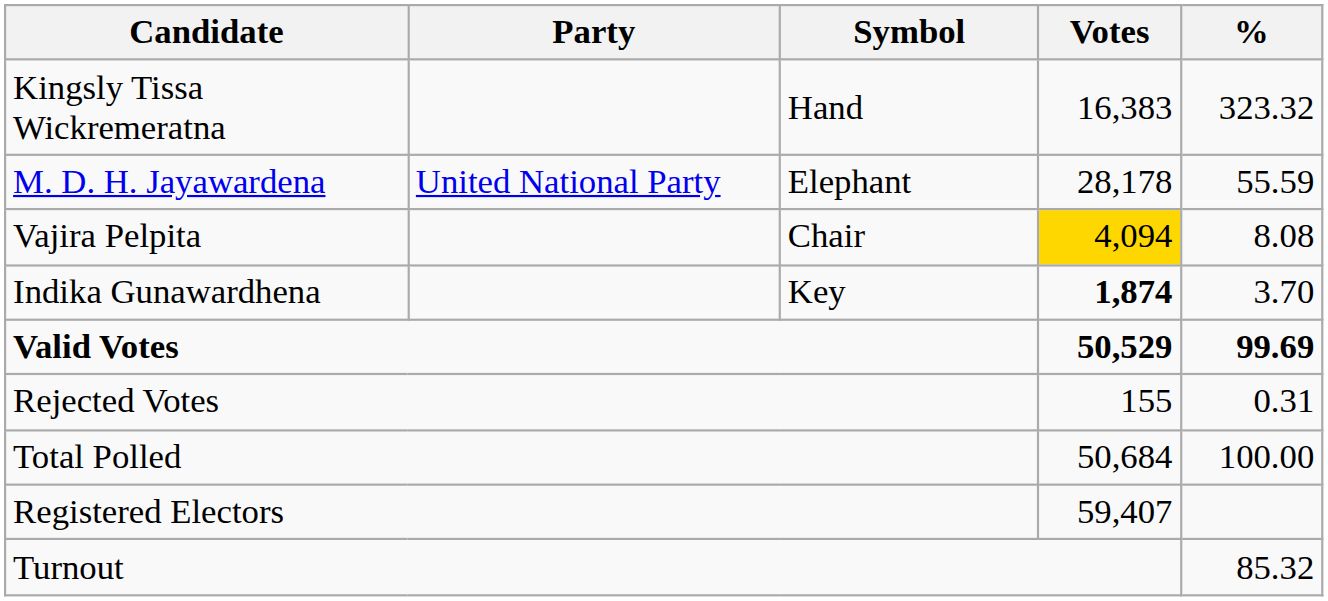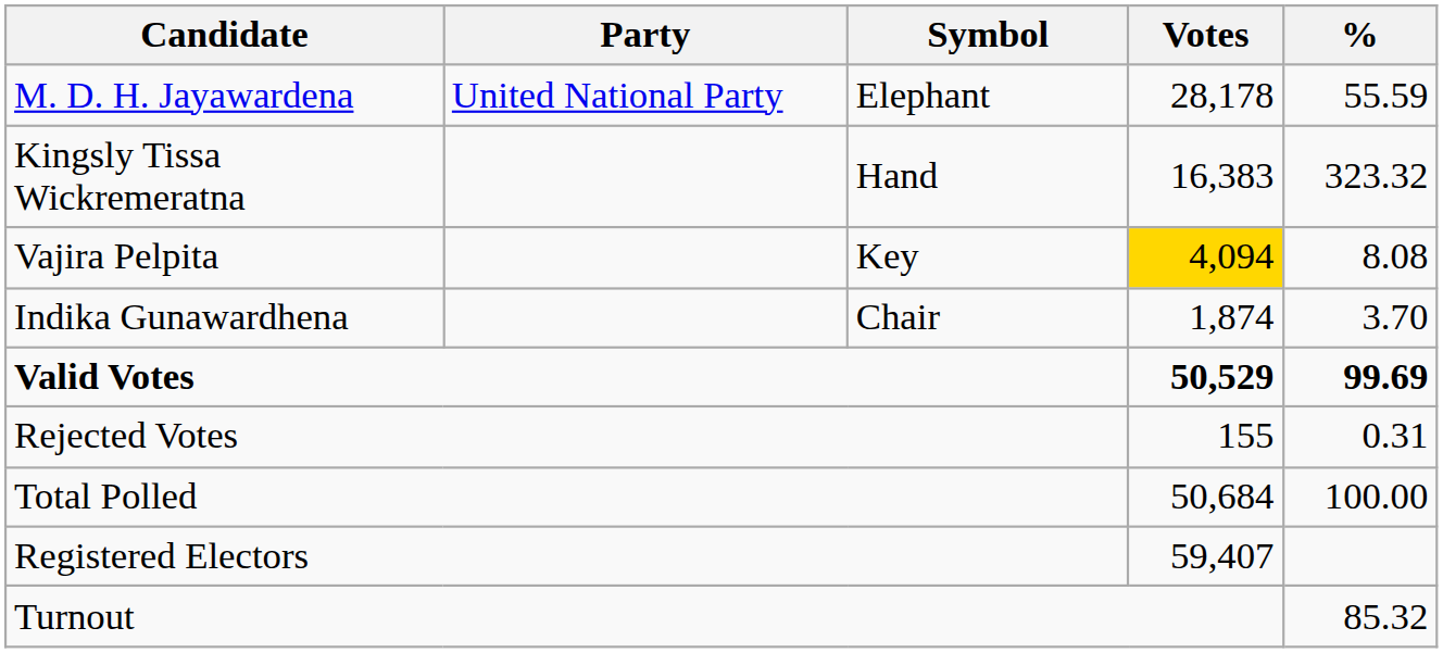 <table class="wikitable" border="1" style="text-align:right;">
 <tr>
 <th align=left width="190">Candidate</th>
 <th align=left width="180">Party</th>
 <th align=left width="120">Symbol</th>
 <th align=left width="60">Votes</th>
 <th align=left width="60">%</th>
 </tr>
 <tr>
+<td align=left><a href='#'>M. D. H. Jayawardena</a></td>
+<td align=left><a href='#'>United National Party</a></td>
+<td align=left>Elephant</td>
+<td align=right>28,178</td>
+<td align=right>55.59</td>
+</tr>
+<tr>
 <td align=left>Kingsly Tissa Wickremeratna</td>
 <td></td>
 <td align=left>Hand</td>
 <td align=right>16,383</td>
 <td align=right>323.32</td>
 </tr>
 <tr>
-<td align=left><a href='#'>M. D. H. Jayawardena</a></td>
-<td align=left><a href='#'>United National Party</a></td>
-<td align=left>Elephant</td>
-<td align=right>28,178</td>
-<td align=right>55.59</td>
-</tr>
-<tr>
 <td align=left>Vajira Pelpita</td>
 <td></td>
-<td align=left>Chair</td>
+<td align=left>Key</td>
 <td align=right style="background: gold;">4,094</td>
 <td align=right>8.08</td>
 </tr>
 <tr>
 <td align=left>Indika Gunawardhena</td>
 <td></td>
-<td align=left>Key</td>
-<td align=right><strong>1,874</strong></td>
+<td align=left>Chair</td>
+<td align=right>1,874</td>
 <td align=right>3.70</td>
 </tr>
 <tr>
 <td align=left colspan=3><strong>Valid Votes</strong></td>
 <td align=right><strong>50,529</strong></td>
 <td align=right><strong>99.69</strong></td>
 </tr>
 <tr>
 <td align=left colspan=3>Rejected Votes</td>
 <td align=right>155</td>
 <td align=right>0.31</td>
 </tr>
 <tr>
 <td align=left colspan=3>Total Polled</td>
 <td align=right>50,684</td>
 <td align=right>100.00</td>
 </tr>
 <tr>
 <td align=left colspan=3>Registered Electors</td>
 <td align=right>59,407</td>
 <td></td>
 </tr>
 <tr>
 <td align=left colspan=4>Turnout</td>
 <td align=right>85.32</td>
 </tr>
 </table>
